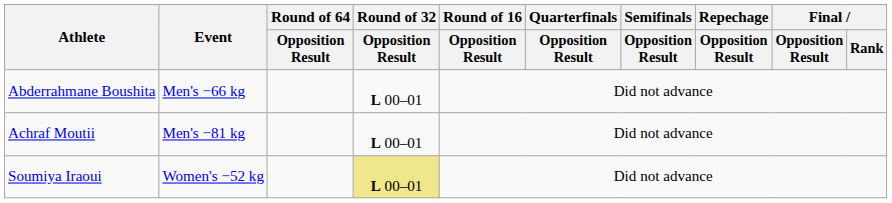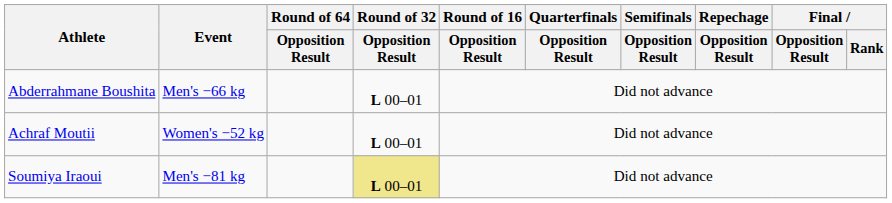 <table class="wikitable" style="font-size:90%">
 <tr>
 <th rowspan="2">Athlete</th>
 <th rowspan="2">Event</th>
 <th>Round of 64</th>
 <th>Round of 32</th>
 <th>Round of 16</th>
 <th>Quarterfinals</th>
 <th>Semifinals</th>
 <th>Repechage</th>
 <th colspan=2>Final / </th>
 </tr>
 <tr style="font-size:95%">
 <th>Opposition<br>Result</th>
 <th>Opposition<br>Result</th>
 <th>Opposition<br>Result</th>
 <th>Opposition<br>Result</th>
 <th>Opposition<br>Result</th>
 <th>Opposition<br>Result</th>
 <th>Opposition<br>Result</th>
 <th>Rank</th>
 </tr>
 <tr align=center>
 <td align=left><a href='#'>Abderrahmane Boushita</a></td>
 <td align=left><a href='#'>Men's −66 kg</a></td>
 <td></td>
 <td><br><strong>L</strong> 00–01</td>
 <td colspan="6">Did not advance</td>
 </tr>
 <tr align=center>
 <td align=left><a href='#'>Achraf Moutii</a></td>
-<td align=left><a href='#'>Men's −81 kg</a></td>
+<td align=left><a href='#'>Women's −52 kg</a></td>
 <td></td>
 <td><br><strong>L</strong> 00–01</td>
 <td colspan="6">Did not advance</td>
 </tr>
 <tr align=center>
 <td align=left><a href='#'>Soumiya Iraoui</a></td>
-<td align=left><a href='#'>Women's −52 kg</a></td>
+<td align=left><a href='#'>Men's −81 kg</a></td>
 <td></td>
 <td style="background: khaki;"><br><strong>L</strong> 00–01</td>
 <td colspan="6">Did not advance</td>
 </tr>
 </table>
